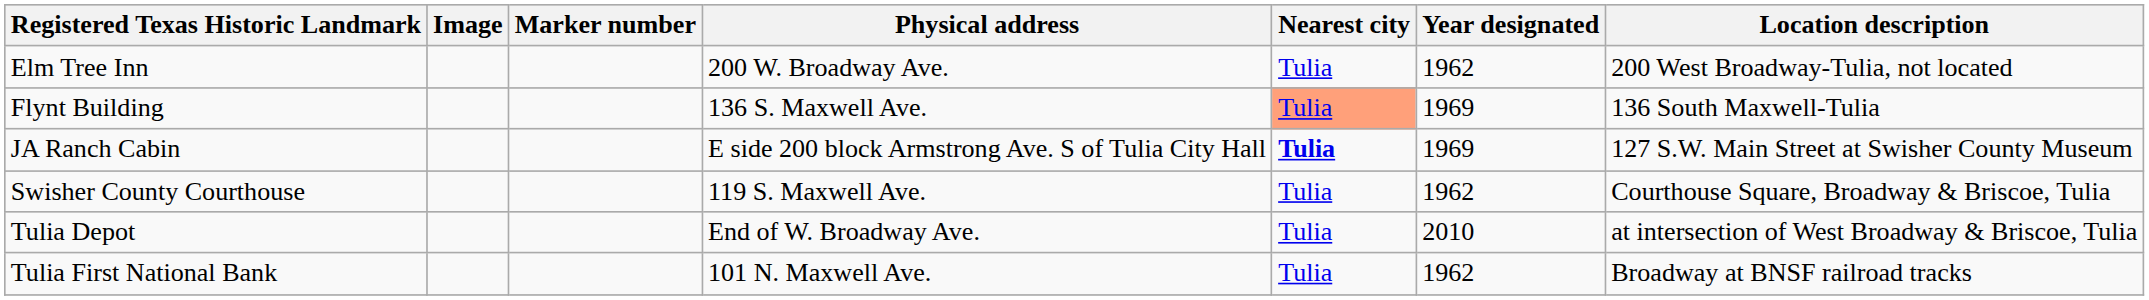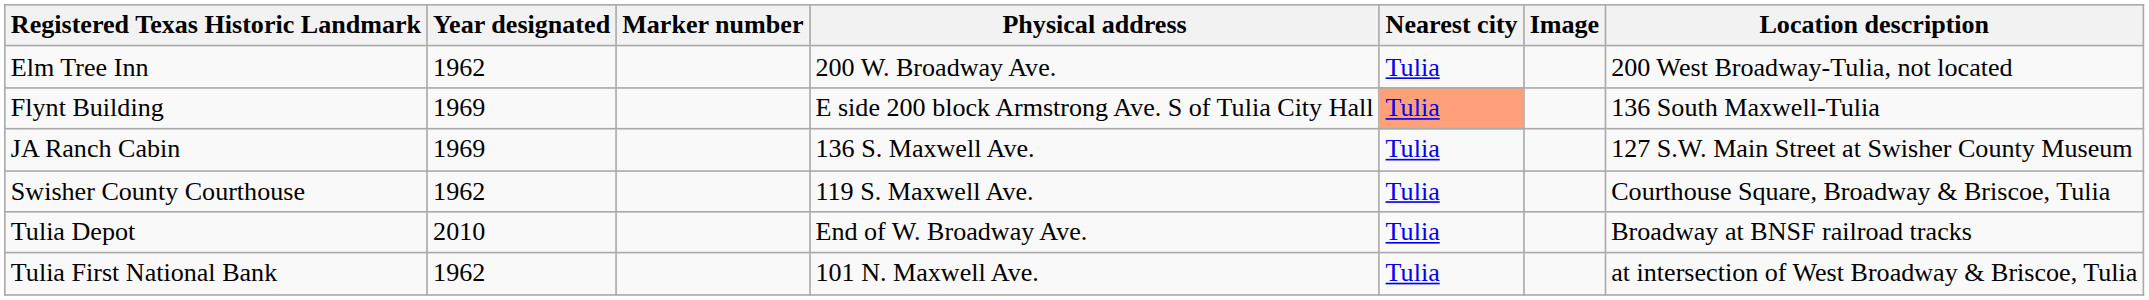 <table class="wikitable sortable">
 <tr>
 <th>Registered Texas Historic Landmark</th>
-<th>Image</th>
+<th>Year designated</th>
 <th>Marker number</th>
 <th>Physical address</th>
 <th>Nearest city</th>
-<th>Year designated</th>
+<th>Image</th>
 <th>Location description</th>
 </tr>
 <tr>
 <td>Elm Tree Inn</td>
-<td></td>
+<td>1962</td>
 <td></td>
 <td>200 W. Broadway Ave.<br></td>
 <td><a href='#'>Tulia</a></td>
-<td>1962</td>
+<td></td>
 <td>200 West Broadway-Tulia, not located</td>
 </tr>
 <tr>
 <td>Flynt Building</td>
+<td>1969</td>
 <td></td>
+<td>E side 200 block Armstrong Ave. S of Tulia City Hall<br></td>
+<td style="background: lightsalmon;"><a href='#'>Tulia</a></td>
 <td></td>
-<td>136 S. Maxwell Ave.<br></td>
-<td style="background: lightsalmon;"><a href='#'>Tulia</a></td>
-<td>1969</td>
 <td>136 South Maxwell-Tulia</td>
 </tr>
 <tr>
 <td>JA Ranch Cabin</td>
+<td>1969</td>
 <td></td>
+<td>136 S. Maxwell Ave.<br></td>
+<td><a href='#'>Tulia</a></td>
 <td></td>
-<td>E side 200 block Armstrong Ave. S of Tulia City Hall<br></td>
-<td><strong><a href='#'>Tulia</a></strong></td>
-<td>1969</td>
 <td>127 S.W. Main Street at Swisher County Museum</td>
 </tr>
 <tr>
 <td>Swisher County Courthouse</td>
-<td></td>
+<td>1962</td>
 <td></td>
 <td>119 S. Maxwell Ave.<br></td>
 <td><a href='#'>Tulia</a></td>
-<td>1962</td>
+<td></td>
 <td>Courthouse Square, Broadway & Briscoe, Tulia</td>
 </tr>
 <tr>
 <td>Tulia Depot</td>
-<td></td>
+<td>2010</td>
 <td></td>
 <td>End of W. Broadway Ave.<br></td>
 <td><a href='#'>Tulia</a></td>
-<td>2010</td>
-<td>at intersection of West Broadway & Briscoe, Tulia</td>
+<td></td>
+<td>Broadway at BNSF railroad tracks</td>
 </tr>
 <tr>
 <td>Tulia First National Bank</td>
-<td></td>
+<td>1962</td>
 <td></td>
 <td>101 N. Maxwell Ave.<br></td>
 <td><a href='#'>Tulia</a></td>
-<td>1962</td>
-<td>Broadway at BNSF railroad tracks</td>
+<td></td>
+<td>at intersection of West Broadway & Briscoe, Tulia</td>
 </tr>
 </table>
